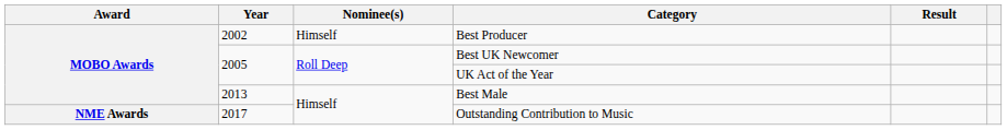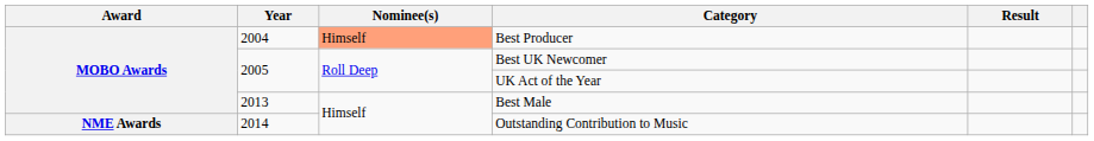 <table class="wikitable sortable plainrowheaders" style="width:100%">
 <tr>
 <th scope="col">Award</th>
 <th scope="col">Year</th>
 <th scope="col">Nominee(s)</th>
 <th scope="col">Category</th>
 <th scope="col">Result</th>
 <th scope="col" class="unsortable"></th>
 </tr>
 <tr>
 <th scope="row" rowspan="4"><a href='#'>MOBO Awards</a></th>
-<td>2002</td>
-<td>Himself</td>
+<td>2004</td>
+<td style="background: lightsalmon;">Himself</td>
 <td>Best Producer</td>
 <td></td>
 <td></td>
 </tr>
 <tr>
 <td rowspan="2">2005</td>
 <td rowspan="2"><a href='#'>Roll Deep</a></td>
 <td>Best UK Newcomer</td>
 <td></td>
 <td></td>
 </tr>
 <tr>
 <td>UK Act of the Year</td>
 <td></td>
 <td></td>
 </tr>
 <tr>
 <td>2013</td>
 <td rowspan="2">Himself</td>
 <td>Best Male</td>
 <td></td>
 <td></td>
 </tr>
 <tr>
 <th scope="row"><a href='#'>NME</a> Awards</th>
-<td>2017</td>
+<td>2014</td>
 <td>Outstanding Contribution to Music</td>
 <td></td>
 <td></td>
 </tr>
 </table>
